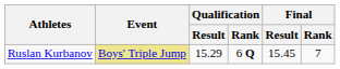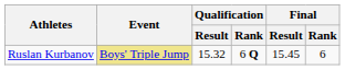 <table class="wikitable" border="1" style="font-size:90%">
 <tr>
 <th rowspan=2>Athletes</th>
 <th rowspan=2>Event</th>
 <th colspan=2>Qualification</th>
 <th colspan=2>Final</th>
 </tr>
 <tr>
 <th>Result</th>
 <th>Rank</th>
 <th>Result</th>
 <th>Rank</th>
 </tr>
 <tr>
 <td><a href='#'>Ruslan Kurbanov</a></td>
 <td style="background: khaki;"><a href='#'>Boys' Triple Jump</a></td>
-<td align=center>15.29</td>
+<td align=center>15.32</td>
 <td align=center>6 <strong>Q</strong></td>
 <td align=center>15.45</td>
-<td align=center>7</td>
+<td align=center>6</td>
 </tr>
 </table>
